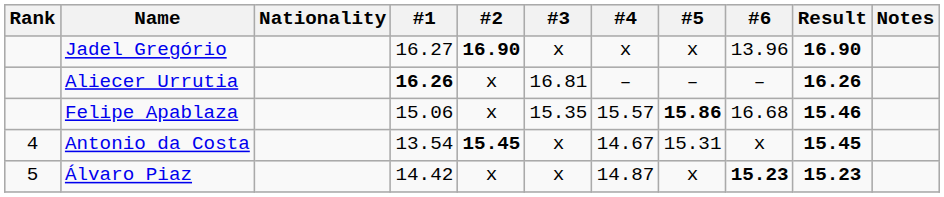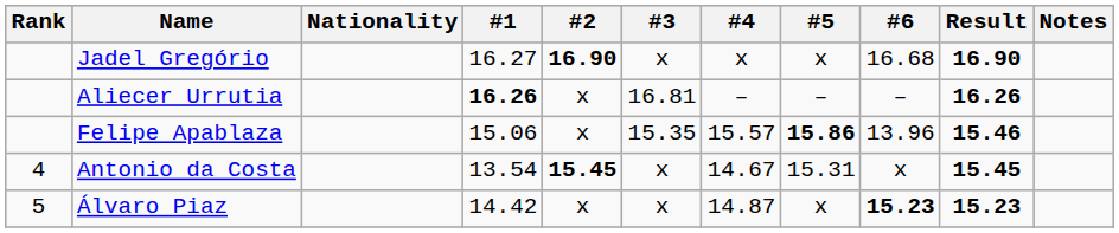 <table class="wikitable sortable" style="text-align:center;font-size:95%">
 <tr>
 <th>Rank</th>
 <th>Name</th>
 <th>Nationality</th>
 <th>#1</th>
 <th>#2</th>
 <th>#3</th>
 <th>#4</th>
 <th>#5</th>
 <th>#6</th>
 <th>Result</th>
 <th>Notes</th>
 </tr>
 <tr>
 <td></td>
 <td align=left><a href='#'>Jadel Gregório</a></td>
 <td align=left></td>
 <td>16.27</td>
 <td><strong>16.90</strong></td>
 <td>x</td>
 <td>x</td>
 <td>x</td>
-<td>13.96</td>
+<td>16.68</td>
 <td><strong>16.90</strong></td>
 <td></td>
 </tr>
 <tr>
 <td></td>
 <td align=left><a href='#'>Aliecer Urrutia</a></td>
 <td align=left></td>
 <td><strong>16.26</strong></td>
 <td>x</td>
 <td>16.81</td>
 <td>–</td>
 <td>–</td>
 <td>–</td>
 <td><strong>16.26</strong></td>
 <td></td>
 </tr>
 <tr>
 <td></td>
 <td align=left><a href='#'>Felipe Apablaza</a></td>
 <td align=left></td>
 <td>15.06</td>
 <td>x</td>
 <td>15.35</td>
 <td>15.57</td>
 <td><strong>15.86</strong></td>
-<td>16.68</td>
+<td>13.96</td>
 <td><strong>15.46</strong></td>
 <td></td>
 </tr>
 <tr>
 <td>4</td>
 <td align=left><a href='#'>Antonio da Costa</a></td>
 <td align=left></td>
 <td>13.54</td>
 <td><strong>15.45</strong></td>
 <td>x</td>
 <td>14.67</td>
 <td>15.31</td>
 <td>x</td>
 <td><strong>15.45</strong></td>
 <td></td>
 </tr>
 <tr>
 <td>5</td>
 <td align=left><a href='#'>Álvaro Piaz</a></td>
 <td align=left></td>
 <td>14.42</td>
 <td>x</td>
 <td>x</td>
 <td>14.87</td>
 <td>x</td>
 <td><strong>15.23</strong></td>
 <td><strong>15.23</strong></td>
 <td></td>
 </tr>
 </table>
